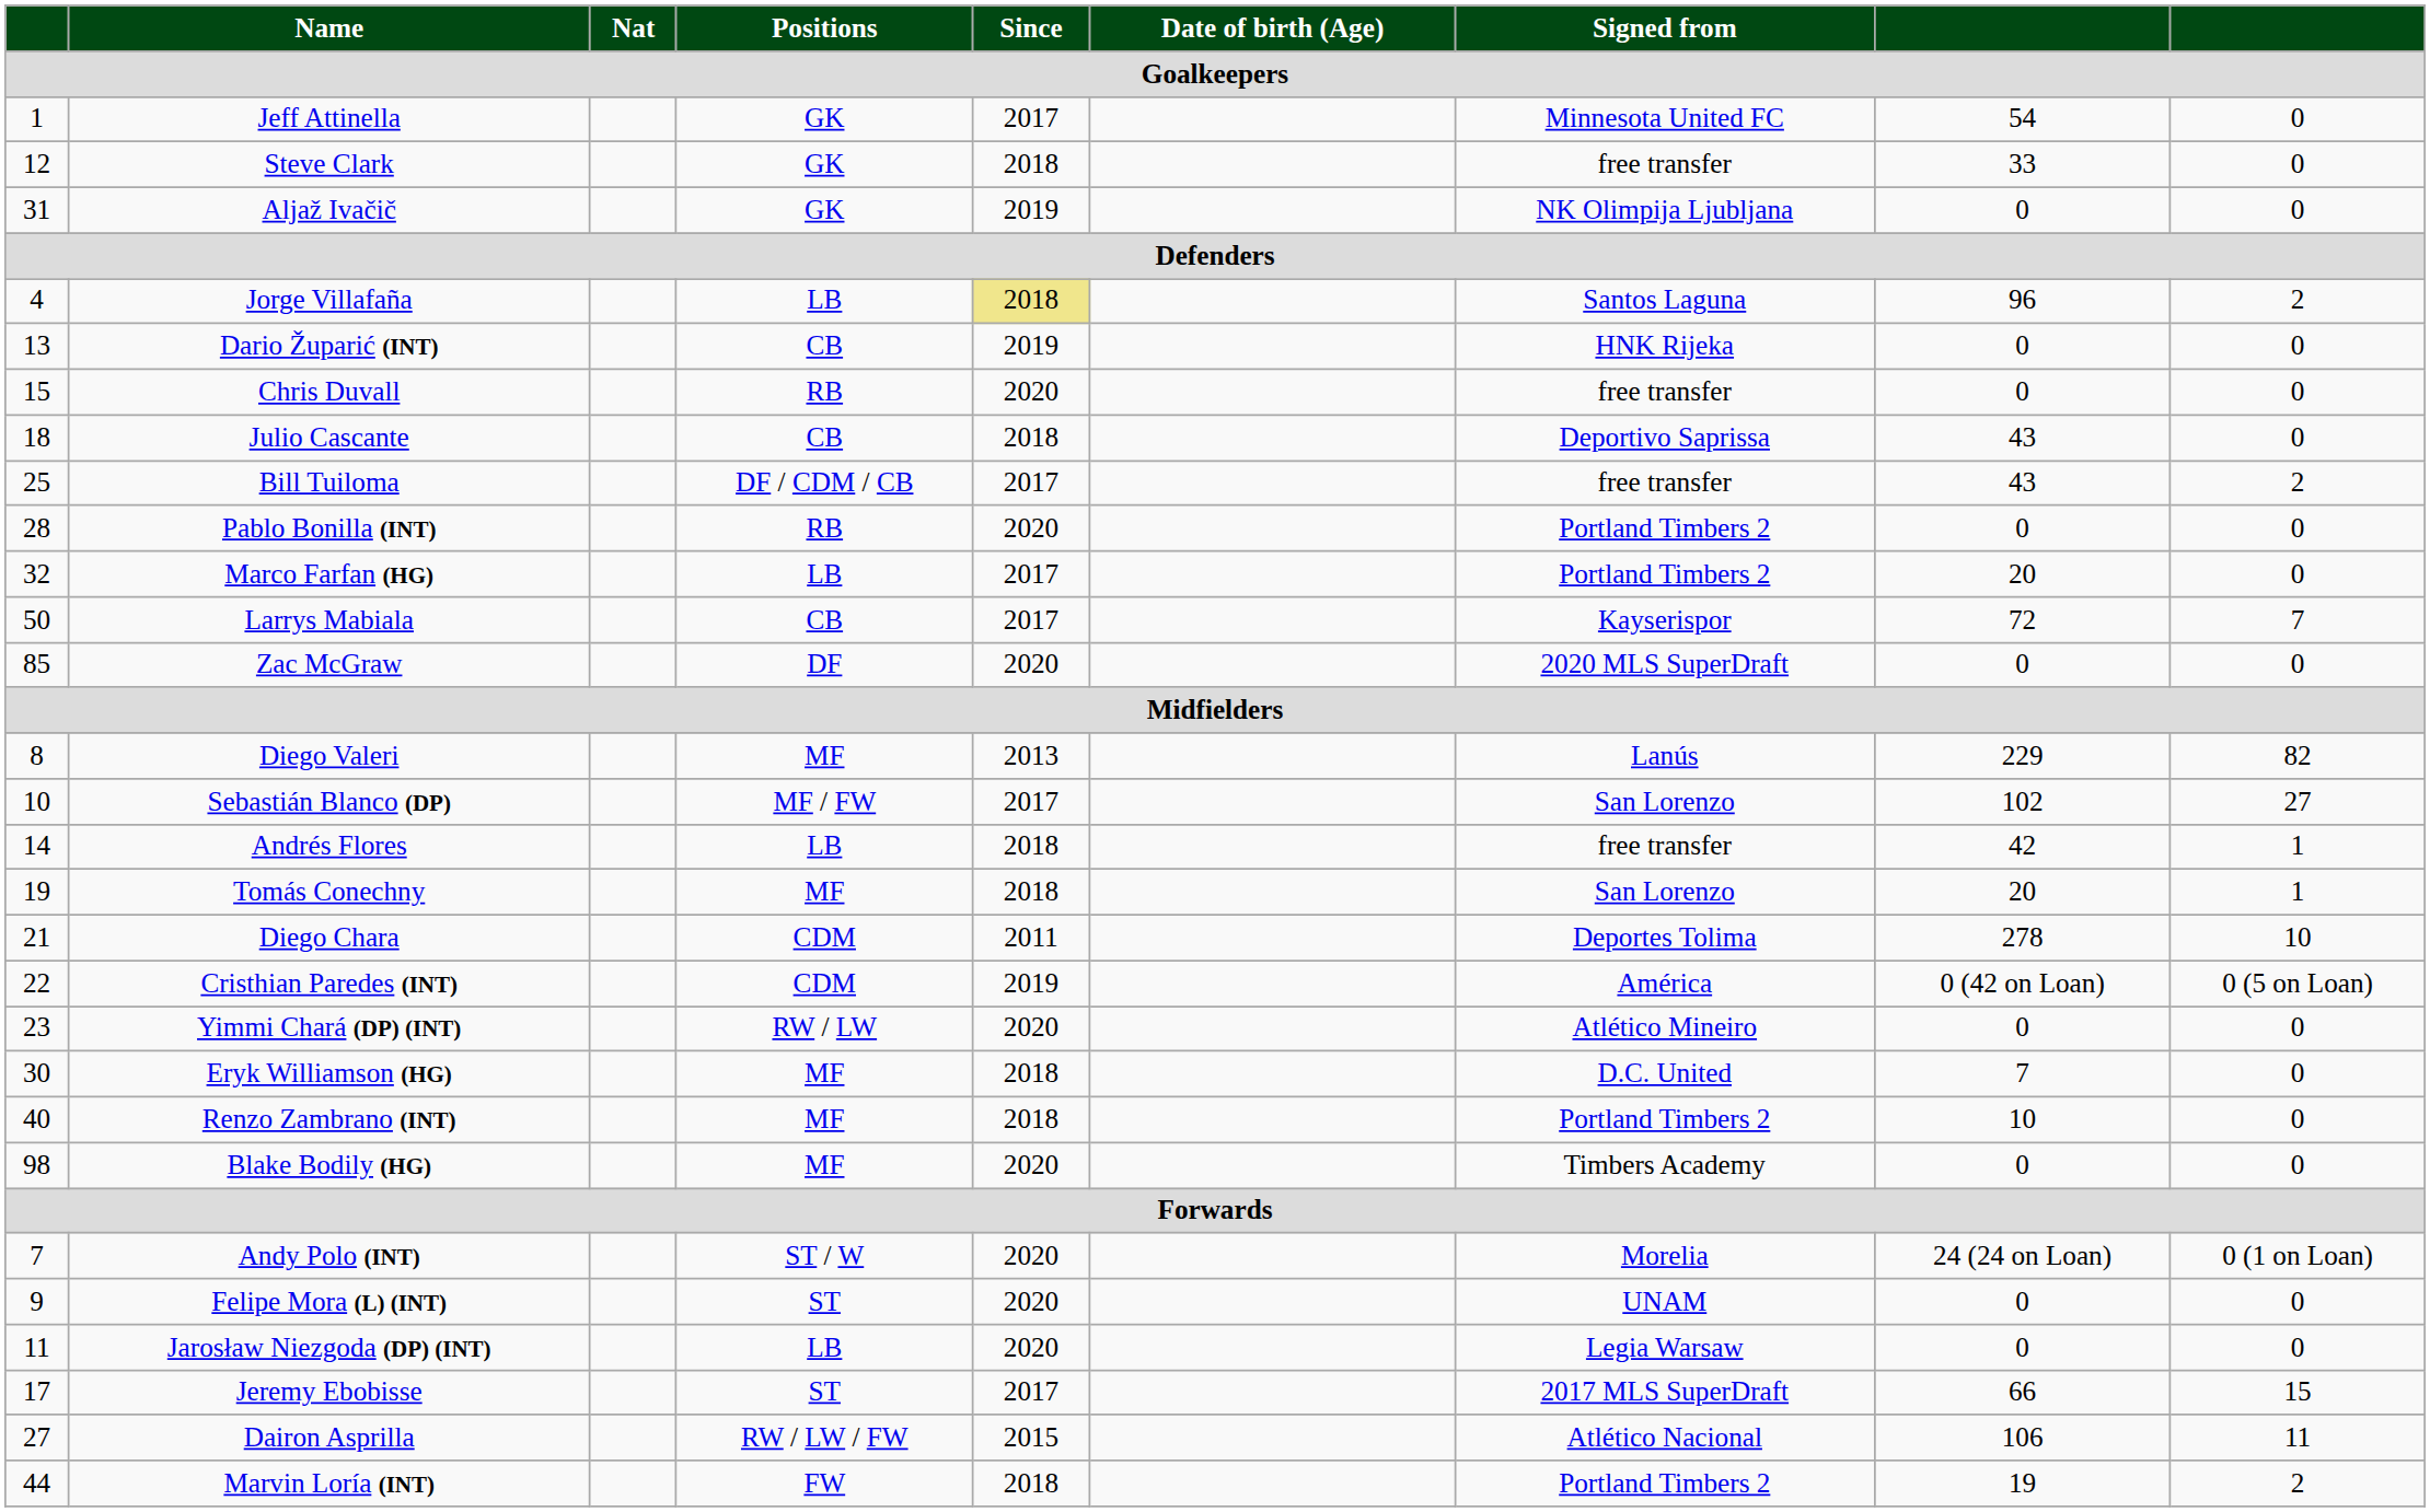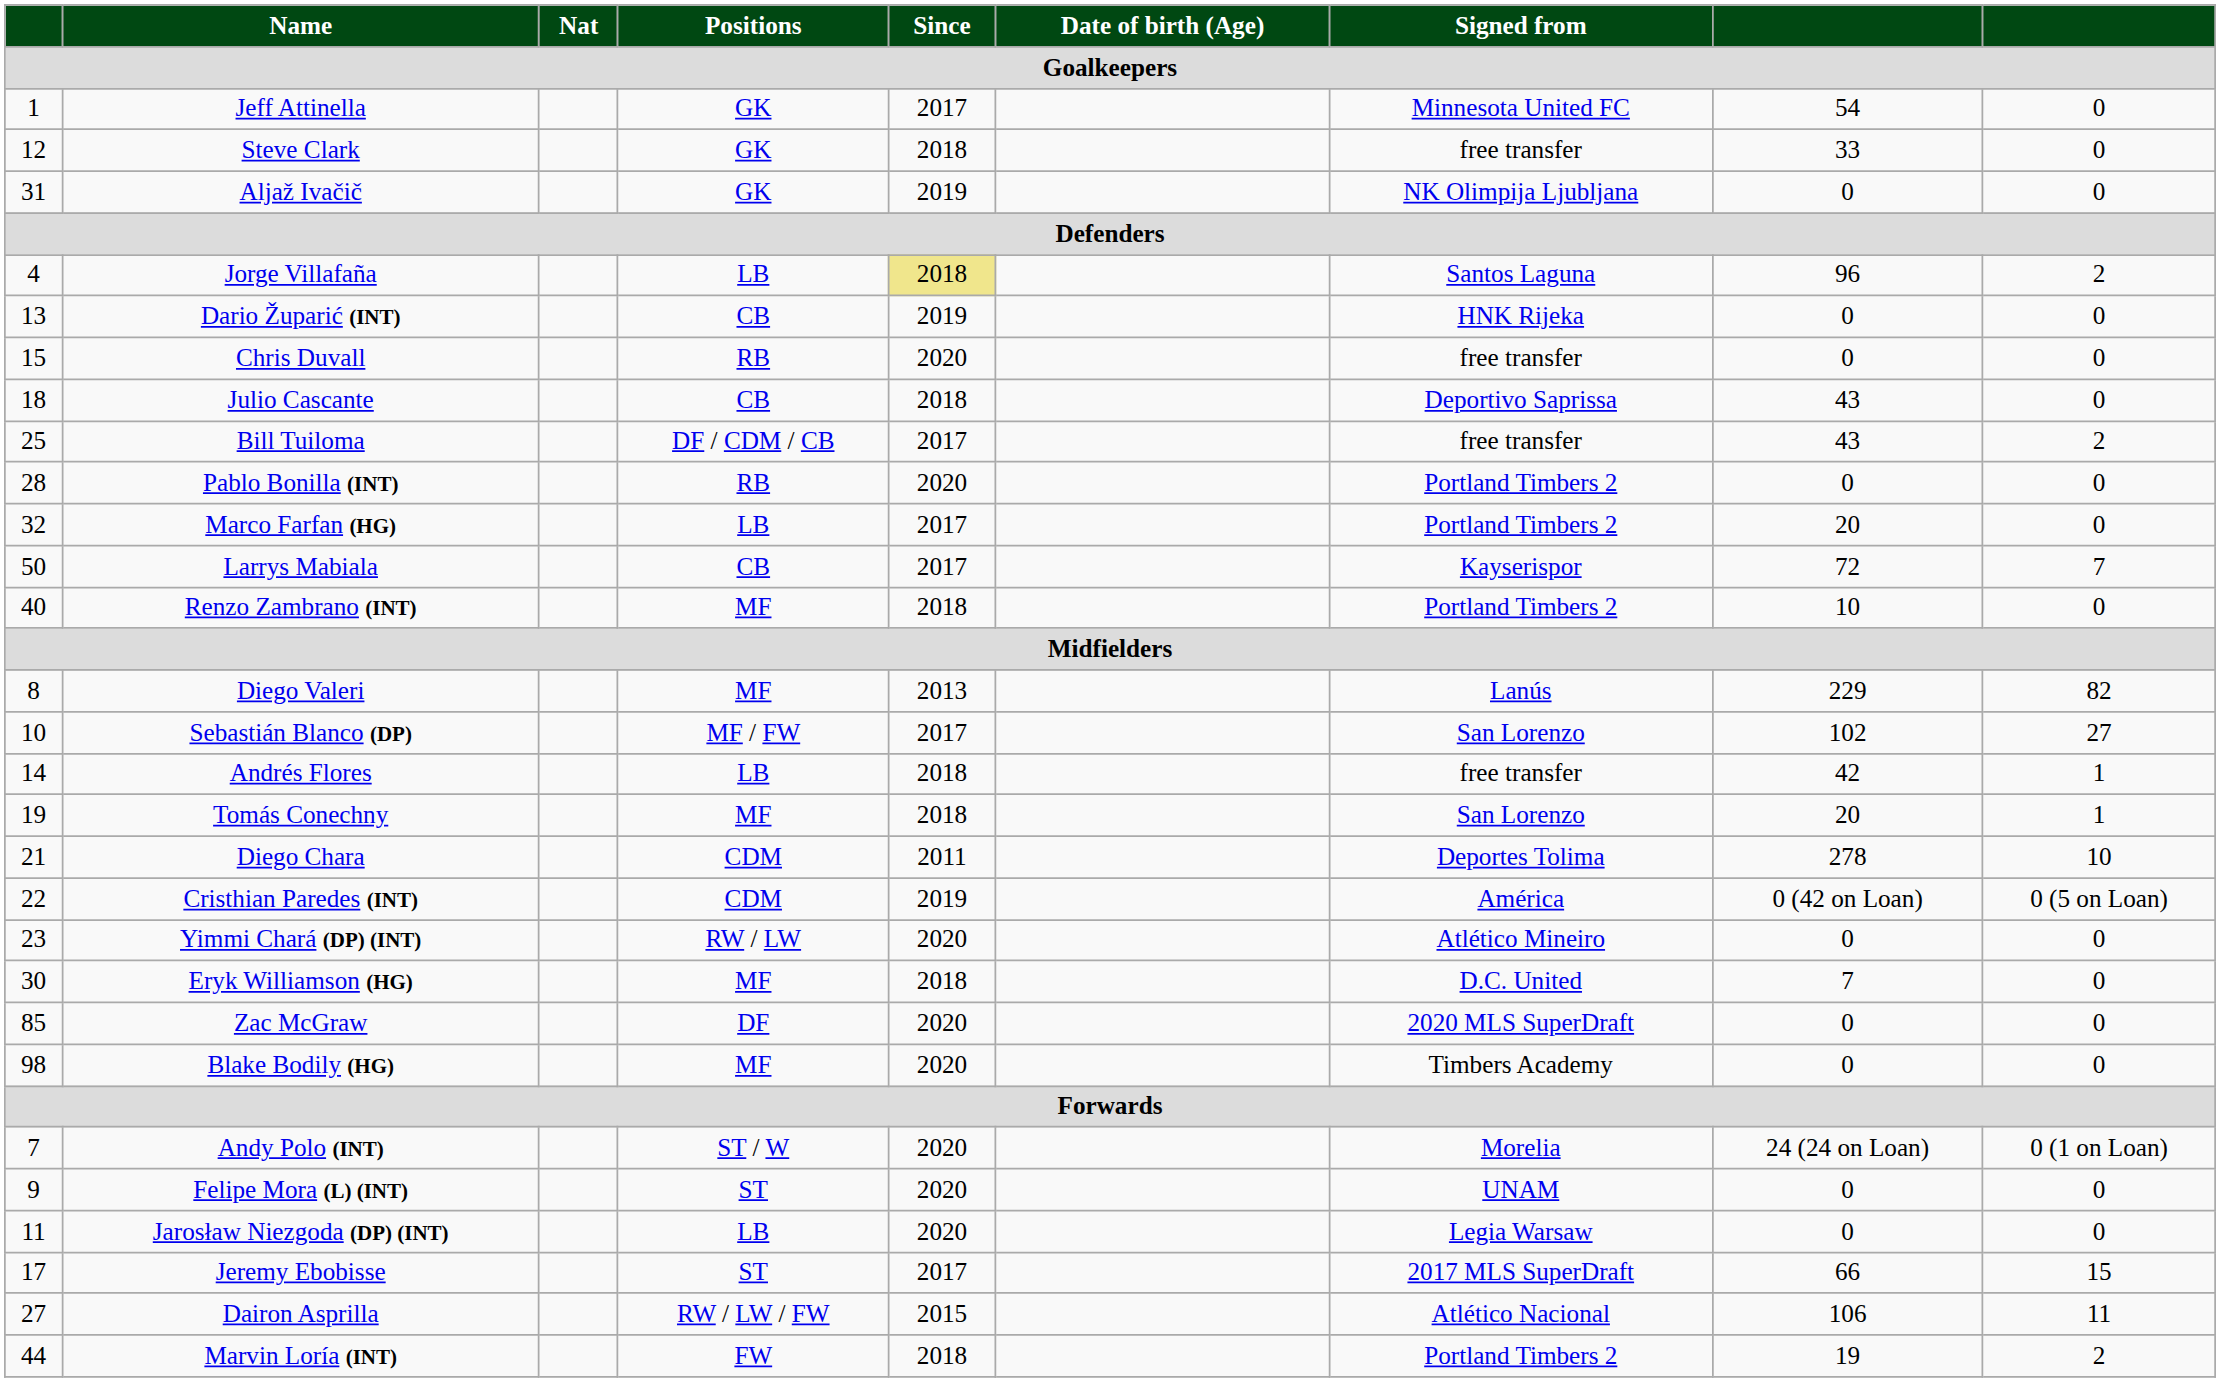 <table class="wikitable" style="text-align:center; font-size:90%; width:100%;">
 <tr>
 <th style="background:#004812; color:white; text-align:center;"></th>
 <th style="background:#004812; color:white; text-align:center;">Name</th>
 <th style="background:#004812; color:white; text-align:center;">Nat</th>
 <th style="background:#004812; color:white; text-align:center;">Positions</th>
 <th style="background:#004812; color:white; text-align:center;">Since</th>
 <th style="background:#004812; color:white; text-align:center;">Date of birth (Age)</th>
 <th style="background:#004812; color:white; text-align:center;">Signed from</th>
 <th style="background:#004812; color:white; text-align:center;"></th>
 <th style="background:#004812; color:white; text-align:center;"></th>
 </tr>
 <tr>
 <th colspan="9" style="background:#dcdcdc; text-align:center;">Goalkeepers</th>
 </tr>
 <tr>
 <td>1</td>
 <td><a href='#'>Jeff Attinella</a></td>
 <td></td>
 <td><a href='#'>GK</a></td>
 <td>2017</td>
 <td></td>
 <td> <a href='#'>Minnesota United FC</a></td>
 <td>54</td>
 <td>0</td>
 </tr>
 <tr>
 <td>12</td>
 <td><a href='#'>Steve Clark</a></td>
 <td></td>
 <td><a href='#'>GK</a></td>
 <td>2018</td>
 <td></td>
 <td>free transfer</td>
 <td>33</td>
 <td>0</td>
 </tr>
 <tr>
 <td>31</td>
 <td><a href='#'>Aljaž Ivačič</a></td>
 <td></td>
 <td><a href='#'>GK</a></td>
 <td>2019</td>
 <td></td>
 <td> <a href='#'>NK Olimpija Ljubljana</a></td>
 <td>0</td>
 <td>0</td>
 </tr>
 <tr>
 <th colspan="9" style="background:#dcdcdc; text-align:center;">Defenders</th>
 </tr>
 <tr>
 <td>4</td>
 <td><a href='#'>Jorge Villafaña</a></td>
 <td></td>
 <td><a href='#'>LB</a></td>
 <td style="background: khaki;">2018</td>
 <td></td>
 <td> <a href='#'>Santos Laguna</a></td>
 <td>96</td>
 <td>2</td>
 </tr>
 <tr>
 <td>13</td>
 <td><a href='#'>Dario Župarić</a> <small><strong>(INT)</strong></small></td>
 <td></td>
 <td><a href='#'>CB</a></td>
 <td>2019</td>
 <td></td>
 <td> <a href='#'>HNK Rijeka</a></td>
 <td>0</td>
 <td>0</td>
 </tr>
 <tr>
 <td>15</td>
 <td><a href='#'>Chris Duvall</a></td>
 <td></td>
 <td><a href='#'>RB</a></td>
 <td>2020</td>
 <td></td>
 <td>free transfer</td>
 <td>0</td>
 <td>0</td>
 </tr>
 <tr>
 <td>18</td>
 <td><a href='#'>Julio Cascante</a></td>
 <td></td>
 <td><a href='#'>CB</a></td>
 <td>2018</td>
 <td></td>
 <td> <a href='#'>Deportivo Saprissa</a></td>
 <td>43</td>
 <td>0</td>
 </tr>
 <tr>
 <td>25</td>
 <td><a href='#'>Bill Tuiloma</a></td>
 <td></td>
 <td><a href='#'>DF</a> / <a href='#'>CDM</a> / <a href='#'>CB</a></td>
 <td>2017</td>
 <td></td>
 <td>free transfer</td>
 <td>43</td>
 <td>2</td>
 </tr>
 <tr>
 <td>28</td>
 <td><a href='#'>Pablo Bonilla</a> <small><strong>(INT)</strong></small></td>
 <td></td>
 <td><a href='#'>RB</a></td>
 <td>2020</td>
 <td></td>
 <td> <a href='#'>Portland Timbers 2</a></td>
 <td>0</td>
 <td>0</td>
 </tr>
 <tr>
 <td>32</td>
 <td><a href='#'>Marco Farfan</a> <small><strong>(HG)</strong></small></td>
 <td></td>
 <td><a href='#'>LB</a></td>
 <td>2017</td>
 <td></td>
 <td> <a href='#'>Portland Timbers 2</a></td>
 <td>20</td>
 <td>0</td>
 </tr>
 <tr>
 <td>50</td>
 <td><a href='#'>Larrys Mabiala</a></td>
 <td></td>
 <td><a href='#'>CB</a></td>
 <td>2017</td>
 <td></td>
 <td> <a href='#'>Kayserispor</a></td>
 <td>72</td>
 <td>7</td>
 </tr>
 <tr>
-<td>85</td>
-<td><a href='#'>Zac McGraw</a></td>
+<td>40</td>
+<td><a href='#'>Renzo Zambrano</a> <small><strong>(INT)</strong></small></td>
 <td></td>
-<td><a href='#'>DF</a></td>
-<td>2020</td>
+<td><a href='#'>MF</a></td>
+<td>2018</td>
 <td></td>
-<td> <a href='#'>2020 MLS SuperDraft</a></td>
-<td>0</td>
+<td> <a href='#'>Portland Timbers 2</a></td>
+<td>10</td>
 <td>0</td>
 </tr>
 <tr>
 <th colspan="9" style="background:#dcdcdc; text-align:center;">Midfielders</th>
 </tr>
 <tr>
 <td>8</td>
 <td><a href='#'>Diego Valeri</a></td>
 <td></td>
 <td><a href='#'>MF</a></td>
 <td>2013</td>
 <td></td>
 <td> <a href='#'>Lanús</a></td>
 <td>229</td>
 <td>82</td>
 </tr>
 <tr>
 <td>10</td>
 <td><a href='#'>Sebastián Blanco</a> <small><strong>(DP)</strong></small></td>
 <td></td>
 <td><a href='#'>MF</a> / <a href='#'>FW</a></td>
 <td>2017</td>
 <td></td>
 <td> <a href='#'>San Lorenzo</a></td>
 <td>102</td>
 <td>27</td>
 </tr>
 <tr>
 <td>14</td>
 <td><a href='#'>Andrés Flores</a></td>
 <td></td>
 <td><a href='#'>LB</a></td>
 <td>2018</td>
 <td></td>
 <td>free transfer</td>
 <td>42</td>
 <td>1</td>
 </tr>
 <tr>
 <td>19</td>
 <td><a href='#'>Tomás Conechny</a></td>
 <td></td>
 <td><a href='#'>MF</a></td>
 <td>2018</td>
 <td></td>
 <td> <a href='#'>San Lorenzo</a></td>
 <td>20</td>
 <td>1</td>
 </tr>
 <tr>
 <td>21</td>
 <td><a href='#'>Diego Chara</a></td>
 <td></td>
 <td><a href='#'>CDM</a></td>
 <td>2011</td>
 <td></td>
 <td> <a href='#'>Deportes Tolima</a></td>
 <td>278</td>
 <td>10</td>
 </tr>
 <tr>
 <td>22</td>
 <td><a href='#'>Cristhian Paredes</a> <small><strong>(INT)</strong></small></td>
 <td></td>
 <td><a href='#'>CDM</a></td>
 <td>2019</td>
 <td></td>
 <td> <a href='#'>América</a></td>
 <td>0 (42 on Loan)</td>
 <td>0 (5 on Loan)</td>
 </tr>
 <tr>
 <td>23</td>
 <td><a href='#'>Yimmi Chará</a> <small><strong>(DP)</strong> <strong>(INT)</strong></small></td>
 <td></td>
 <td><a href='#'>RW</a> / <a href='#'>LW</a></td>
 <td>2020</td>
 <td></td>
 <td> <a href='#'>Atlético Mineiro</a></td>
 <td>0</td>
 <td>0</td>
 </tr>
 <tr>
 <td>30</td>
 <td><a href='#'>Eryk Williamson</a> <small><strong>(HG)</strong></small></td>
 <td></td>
 <td><a href='#'>MF</a></td>
 <td>2018</td>
 <td></td>
 <td> <a href='#'>D.C. United</a></td>
 <td>7</td>
 <td>0</td>
 </tr>
 <tr>
-<td>40</td>
-<td><a href='#'>Renzo Zambrano</a> <small><strong>(INT)</strong></small></td>
+<td>85</td>
+<td><a href='#'>Zac McGraw</a></td>
 <td></td>
-<td><a href='#'>MF</a></td>
-<td>2018</td>
+<td><a href='#'>DF</a></td>
+<td>2020</td>
 <td></td>
-<td> <a href='#'>Portland Timbers 2</a></td>
-<td>10</td>
+<td> <a href='#'>2020 MLS SuperDraft</a></td>
+<td>0</td>
 <td>0</td>
 </tr>
 <tr>
 <td>98</td>
 <td><a href='#'>Blake Bodily</a> <small><strong>(HG)</strong></small></td>
 <td></td>
 <td><a href='#'>MF</a></td>
 <td>2020</td>
 <td></td>
 <td> Timbers Academy</td>
 <td>0</td>
 <td>0</td>
 </tr>
 <tr>
 <th colspan="9" style="background:#dcdcdc; text-align:center;">Forwards</th>
 </tr>
 <tr>
 <td>7</td>
 <td><a href='#'>Andy Polo</a> <small><strong>(INT)</strong></small></td>
 <td></td>
 <td><a href='#'>ST</a> / <a href='#'>W</a></td>
 <td>2020</td>
 <td></td>
 <td> <a href='#'>Morelia</a></td>
 <td>24 (24 on Loan)</td>
 <td>0 (1 on Loan)</td>
 </tr>
 <tr>
 <td>9</td>
 <td><a href='#'>Felipe Mora</a> <small><strong>(L)</strong> <strong>(INT)</strong></small></td>
 <td></td>
 <td><a href='#'>ST</a></td>
 <td>2020</td>
 <td></td>
 <td> <a href='#'>UNAM</a></td>
 <td>0</td>
 <td>0</td>
 </tr>
 <tr>
 <td>11</td>
 <td><a href='#'>Jarosław Niezgoda</a> <small><strong>(DP)</strong> <strong>(INT)</strong></small></td>
 <td></td>
 <td><a href='#'>LB</a></td>
 <td>2020</td>
 <td></td>
 <td> <a href='#'>Legia Warsaw</a></td>
 <td>0</td>
 <td>0</td>
 </tr>
 <tr>
 <td>17</td>
 <td><a href='#'>Jeremy Ebobisse</a></td>
 <td></td>
 <td><a href='#'>ST</a></td>
 <td>2017</td>
 <td></td>
 <td> <a href='#'>2017 MLS SuperDraft</a></td>
 <td>66</td>
 <td>15</td>
 </tr>
 <tr>
 <td>27</td>
 <td><a href='#'>Dairon Asprilla</a></td>
 <td></td>
 <td><a href='#'>RW</a> / <a href='#'>LW</a> / <a href='#'>FW</a></td>
 <td>2015</td>
 <td></td>
 <td> <a href='#'>Atlético Nacional</a></td>
 <td>106</td>
 <td>11</td>
 </tr>
 <tr>
 <td>44</td>
 <td><a href='#'>Marvin Loría</a> <small><strong>(INT)</strong></small></td>
 <td></td>
 <td><a href='#'>FW</a></td>
 <td>2018</td>
 <td></td>
 <td> <a href='#'>Portland Timbers 2</a></td>
 <td>19</td>
 <td>2</td>
 </tr>
 </table>
